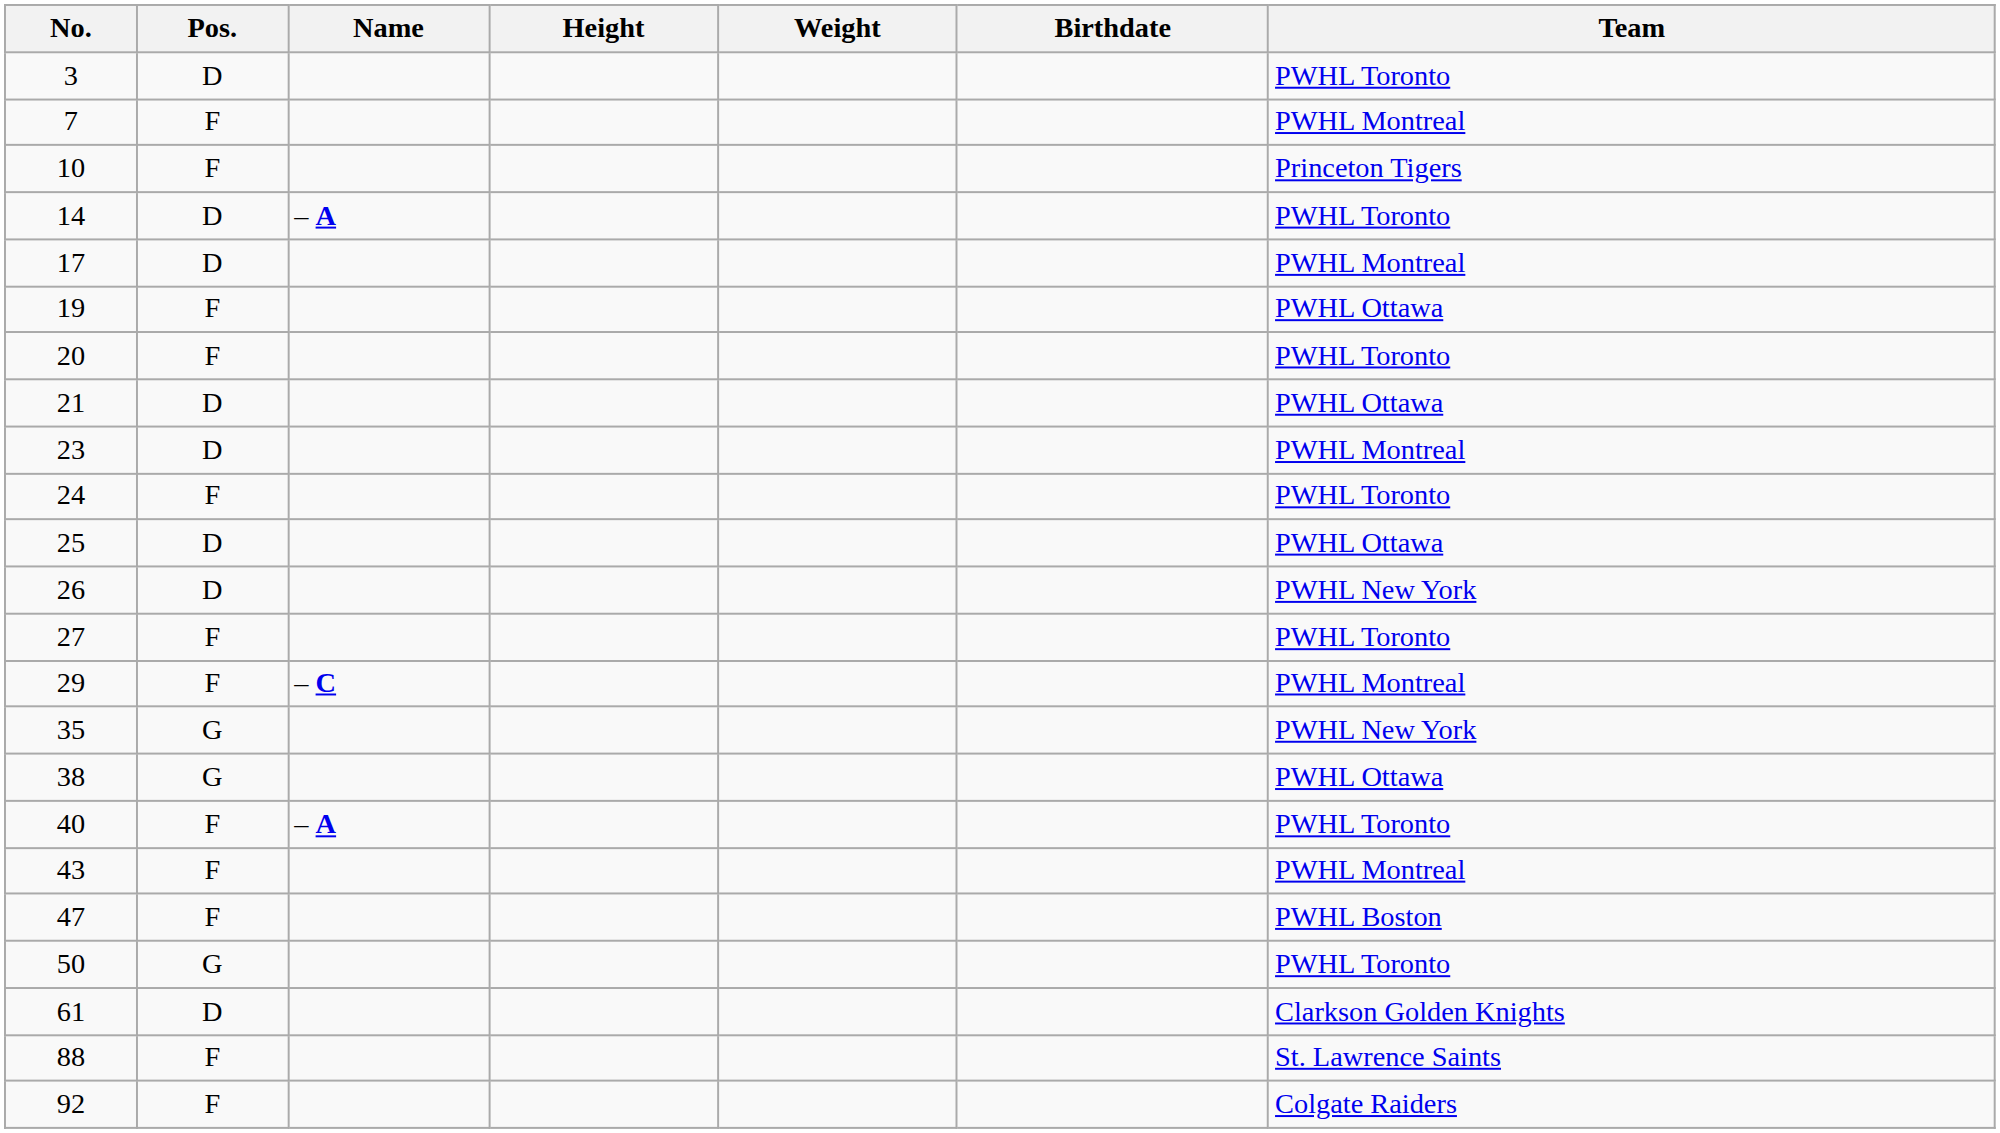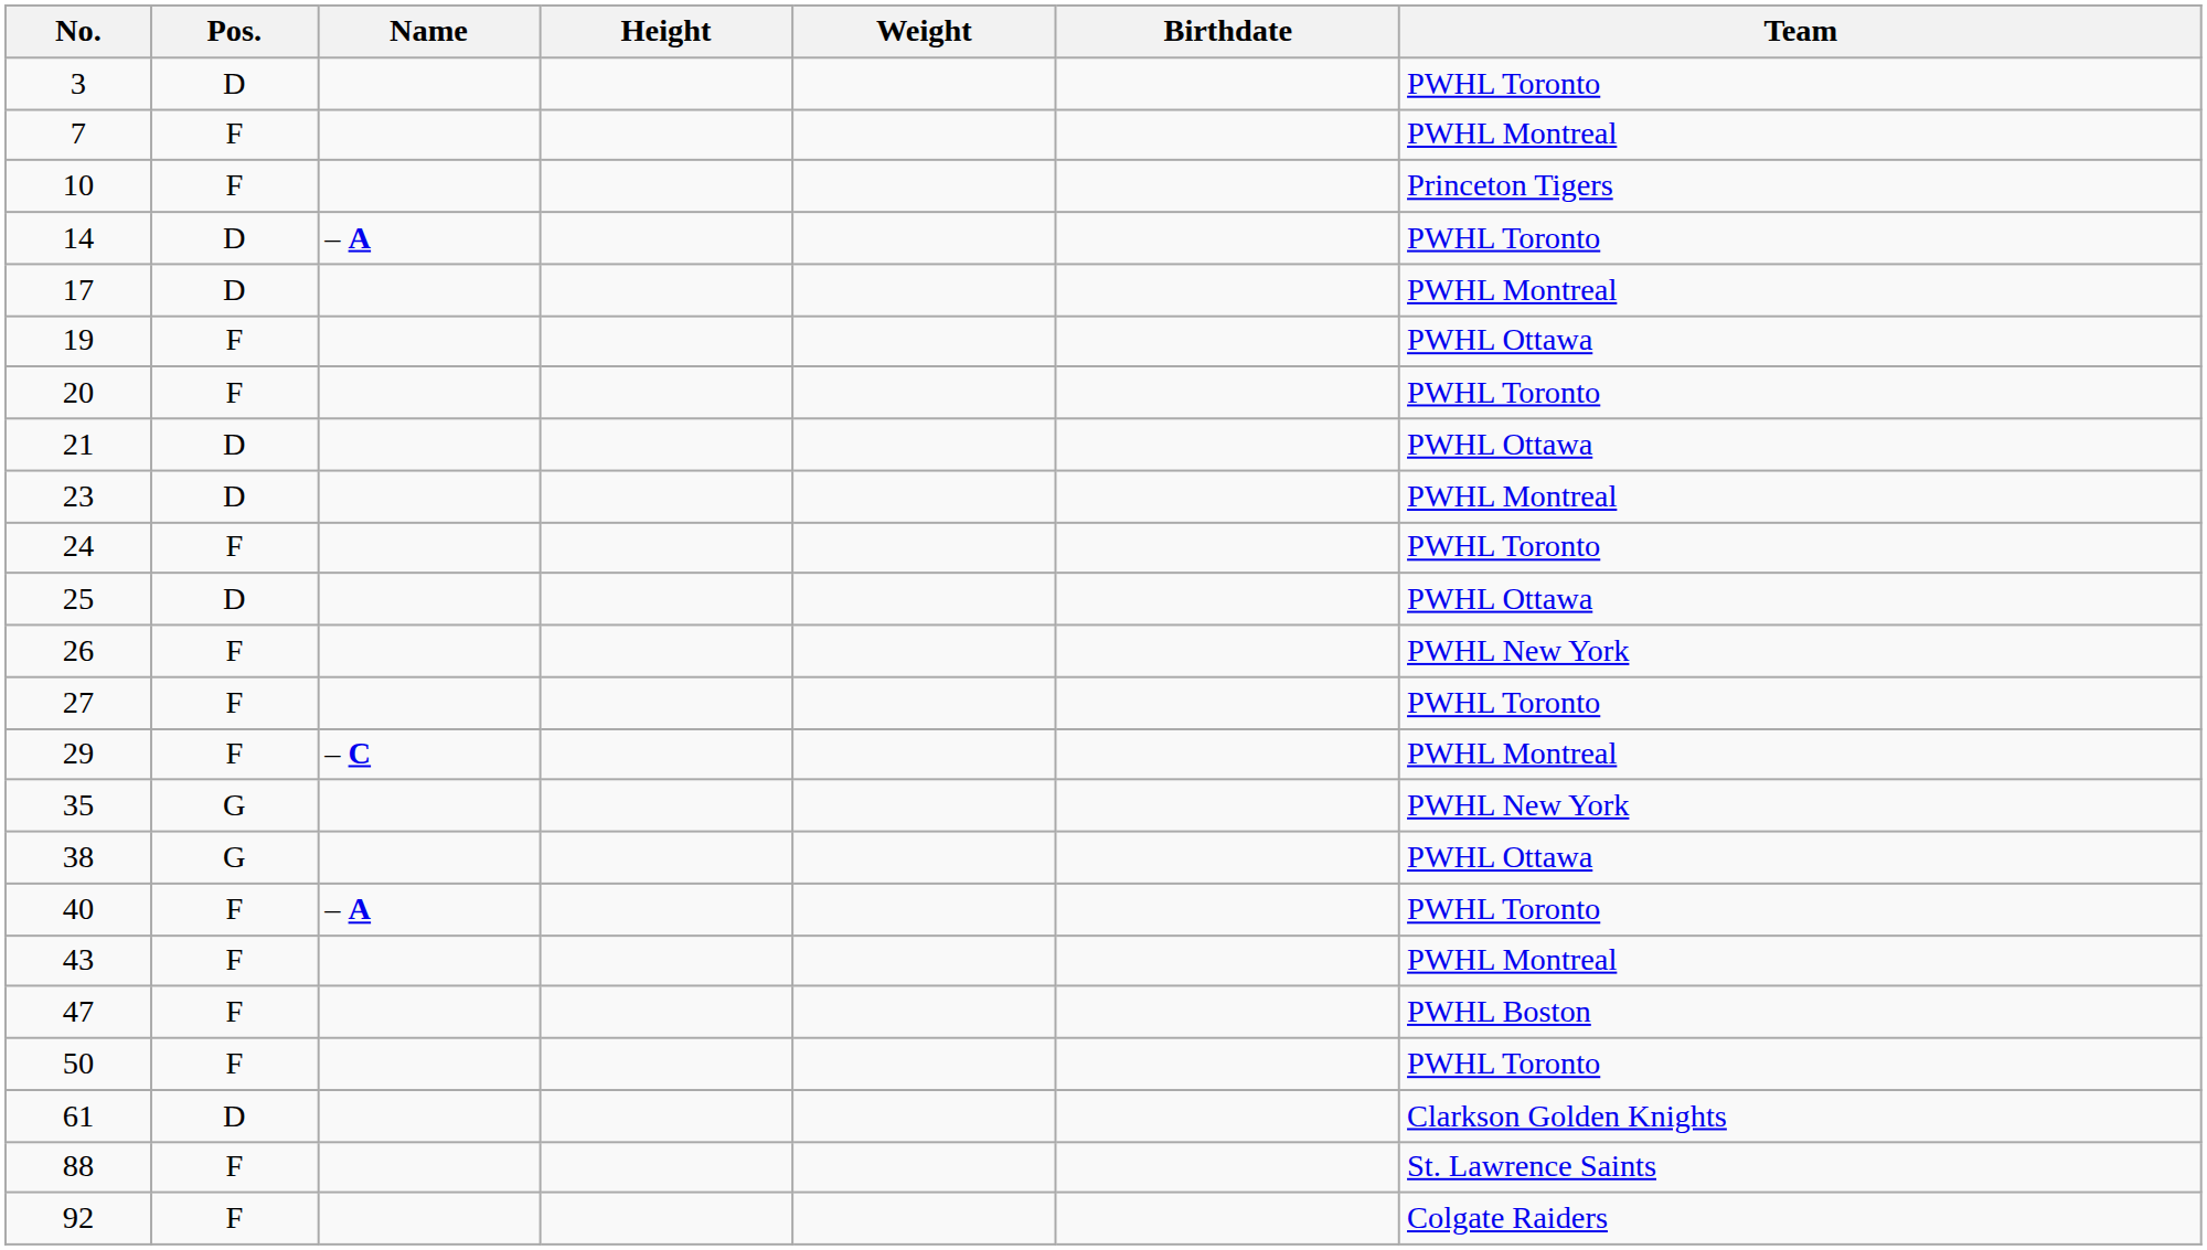 <table class="wikitable sortable" width="80%" style="font-size: 90%; text-align: center;">
 <tr>
 <th>No.</th>
 <th>Pos.</th>
 <th>Name</th>
 <th>Height</th>
 <th>Weight</th>
 <th>Birthdate</th>
 <th>Team</th>
 </tr>
 <tr>
 <td>3</td>
 <td>D</td>
 <td align=left></td>
 <td></td>
 <td></td>
 <td></td>
 <td style="text-align:left;"> <a href='#'>PWHL Toronto</a></td>
 </tr>
 <tr>
 <td>7</td>
 <td>F</td>
 <td align=left></td>
 <td></td>
 <td></td>
 <td></td>
 <td style="text-align:left;"> <a href='#'>PWHL Montreal</a></td>
 </tr>
 <tr>
 <td>10</td>
 <td>F</td>
 <td align=left></td>
 <td></td>
 <td></td>
 <td></td>
 <td style="text-align:left;"> <a href='#'>Princeton Tigers</a></td>
 </tr>
 <tr>
 <td>14</td>
 <td>D</td>
 <td align=left> – <strong><a href='#'>A</a></strong></td>
 <td></td>
 <td></td>
 <td></td>
 <td style="text-align:left;"> <a href='#'>PWHL Toronto</a></td>
 </tr>
 <tr>
 <td>17</td>
 <td>D</td>
 <td align=left></td>
 <td></td>
 <td></td>
 <td></td>
 <td style="text-align:left;"> <a href='#'>PWHL Montreal</a></td>
 </tr>
 <tr>
 <td>19</td>
 <td>F</td>
 <td align=left></td>
 <td></td>
 <td></td>
 <td></td>
 <td style="text-align:left;"> <a href='#'>PWHL Ottawa</a></td>
 </tr>
 <tr>
 <td>20</td>
 <td>F</td>
 <td align=left></td>
 <td></td>
 <td></td>
 <td></td>
 <td style="text-align:left;"> <a href='#'>PWHL Toronto</a></td>
 </tr>
 <tr>
 <td>21</td>
 <td>D</td>
 <td align=left></td>
 <td></td>
 <td></td>
 <td></td>
 <td style="text-align:left;"> <a href='#'>PWHL Ottawa</a></td>
 </tr>
 <tr>
 <td>23</td>
 <td>D</td>
 <td align=left></td>
 <td></td>
 <td></td>
 <td></td>
 <td style="text-align:left;"> <a href='#'>PWHL Montreal</a></td>
 </tr>
 <tr>
 <td>24</td>
 <td>F</td>
 <td align=left></td>
 <td></td>
 <td></td>
 <td></td>
 <td style="text-align:left;"> <a href='#'>PWHL Toronto</a></td>
 </tr>
 <tr>
 <td>25</td>
 <td>D</td>
 <td align=left></td>
 <td></td>
 <td></td>
 <td></td>
 <td style="text-align:left;"> <a href='#'>PWHL Ottawa</a></td>
 </tr>
 <tr>
 <td>26</td>
-<td>D</td>
+<td>F</td>
 <td align=left></td>
 <td></td>
 <td></td>
 <td></td>
 <td style="text-align:left;"> <a href='#'>PWHL New York</a></td>
 </tr>
 <tr>
 <td>27</td>
 <td>F</td>
 <td align=left></td>
 <td></td>
 <td></td>
 <td></td>
 <td style="text-align:left;"> <a href='#'>PWHL Toronto</a></td>
 </tr>
 <tr>
 <td>29</td>
 <td>F</td>
 <td align=left> – <a href='#'><strong>C</strong></a></td>
 <td></td>
 <td></td>
 <td></td>
 <td style="text-align:left;"> <a href='#'>PWHL Montreal</a></td>
 </tr>
 <tr>
 <td>35</td>
 <td>G</td>
 <td align=left></td>
 <td></td>
 <td></td>
 <td></td>
 <td style="text-align:left;"> <a href='#'>PWHL New York</a></td>
 </tr>
 <tr>
 <td>38</td>
 <td>G</td>
 <td align=left></td>
 <td></td>
 <td></td>
 <td></td>
 <td style="text-align:left;"> <a href='#'>PWHL Ottawa</a></td>
 </tr>
 <tr>
 <td>40</td>
 <td>F</td>
 <td align=left> – <strong><a href='#'>A</a></strong></td>
 <td></td>
 <td></td>
 <td></td>
 <td style="text-align:left;"> <a href='#'>PWHL Toronto</a></td>
 </tr>
 <tr>
 <td>43</td>
 <td>F</td>
 <td align=left></td>
 <td></td>
 <td></td>
 <td></td>
 <td style="text-align:left;"> <a href='#'>PWHL Montreal</a></td>
 </tr>
 <tr>
 <td>47</td>
 <td>F</td>
 <td align=left></td>
 <td></td>
 <td></td>
 <td></td>
 <td style="text-align:left;"> <a href='#'>PWHL Boston</a></td>
 </tr>
 <tr>
 <td>50</td>
-<td>G</td>
+<td>F</td>
 <td align=left></td>
 <td></td>
 <td></td>
 <td></td>
 <td style="text-align:left;"> <a href='#'>PWHL Toronto</a></td>
 </tr>
 <tr>
 <td>61</td>
 <td>D</td>
 <td align=left></td>
 <td></td>
 <td></td>
 <td></td>
 <td style="text-align:left;"> <a href='#'>Clarkson Golden Knights</a></td>
 </tr>
 <tr>
 <td>88</td>
 <td>F</td>
 <td align=left></td>
 <td></td>
 <td></td>
 <td></td>
 <td style="text-align:left;"> <a href='#'>St. Lawrence Saints</a></td>
 </tr>
 <tr>
 <td>92</td>
 <td>F</td>
 <td align=left></td>
 <td></td>
 <td></td>
 <td></td>
 <td style="text-align:left;"> <a href='#'>Colgate Raiders</a></td>
 </tr>
 </table>
